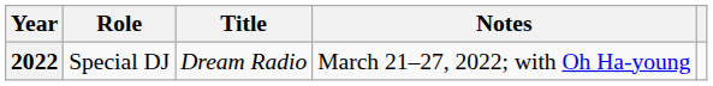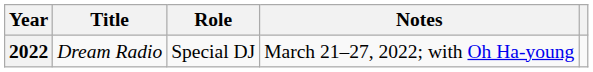 <table class="wikitable plainrowheaders">
 <tr>
 <th scope="col">Year</th>
+<th scope="col">Title</th>
 <th scope="col">Role</th>
-<th scope="col">Title</th>
 <th scope="col">Notes</th>
 <th scope="col" class="unsortable"></th>
 </tr>
 <tr>
 <th scope="row">2022</th>
+<td><em>Dream Radio</em></td>
 <td>Special DJ</td>
-<td><em>Dream Radio</em></td>
 <td>March 21–27, 2022; with <a href='#'>Oh Ha-young</a></td>
 <td style="text-align:center"></td>
 </tr>
 </table>
